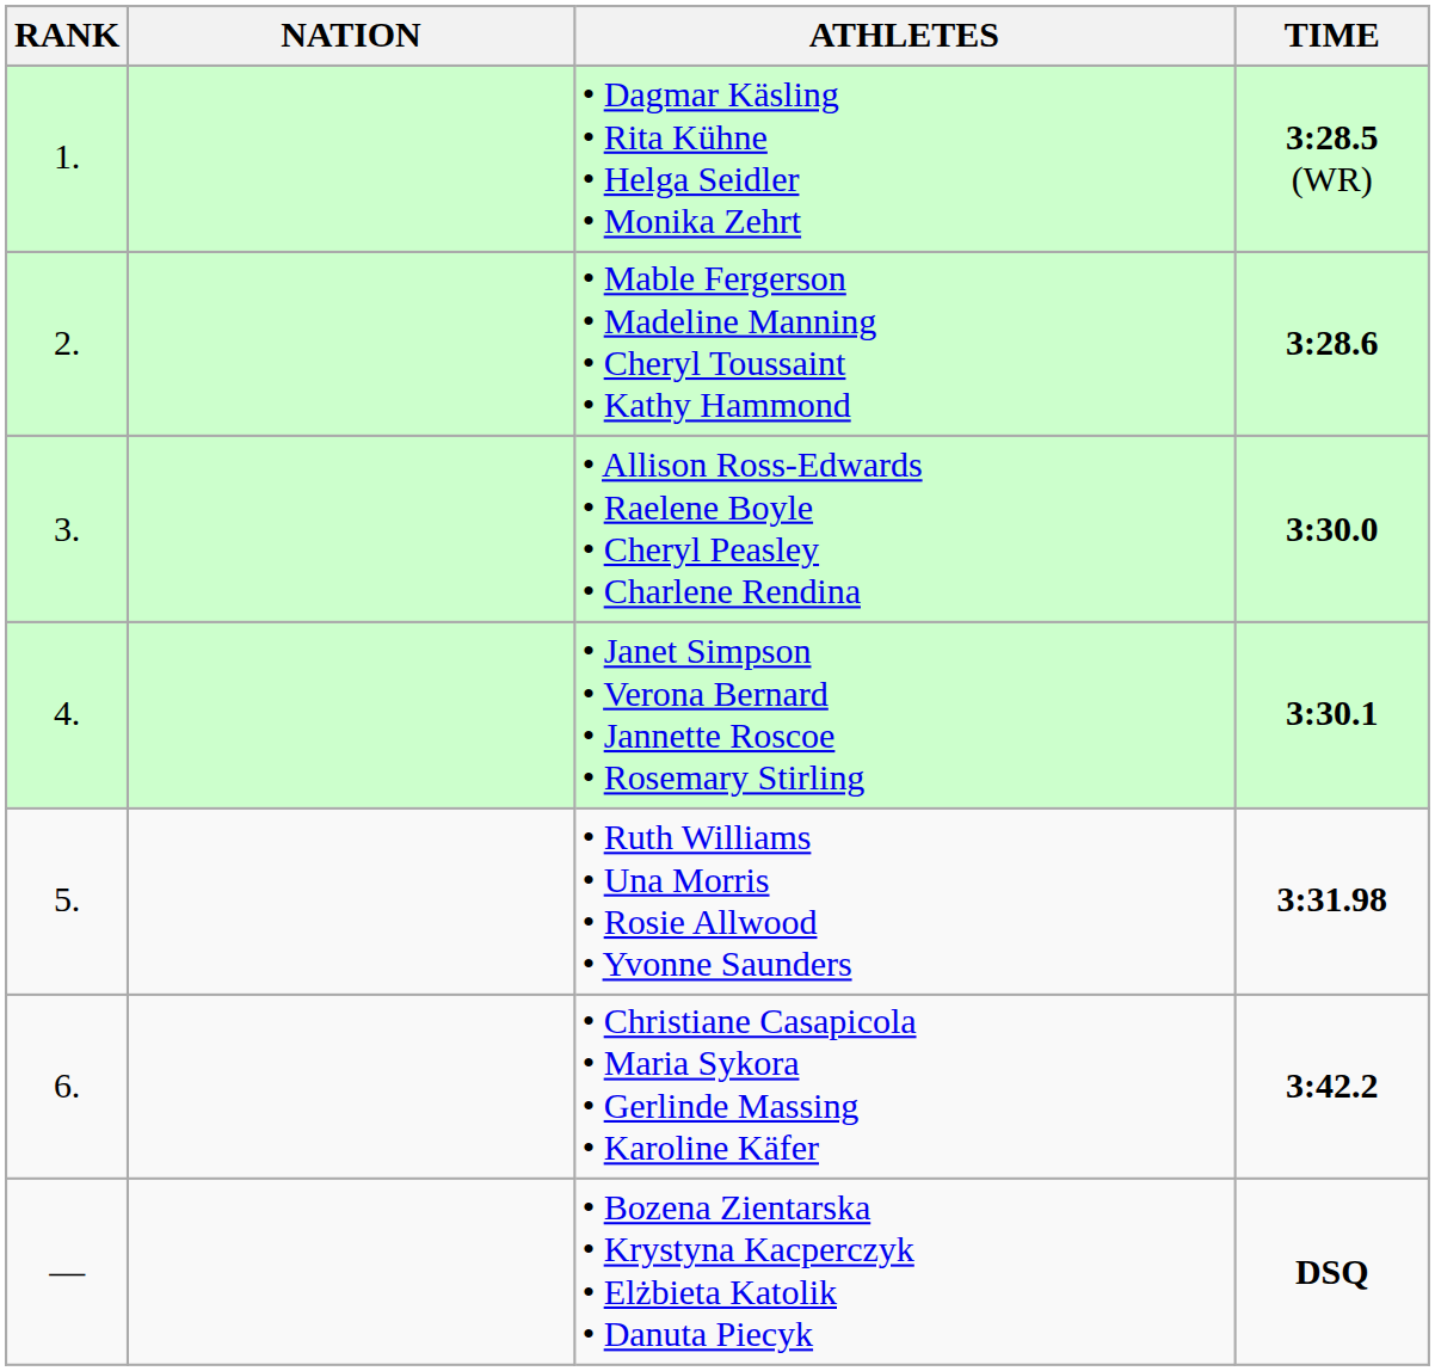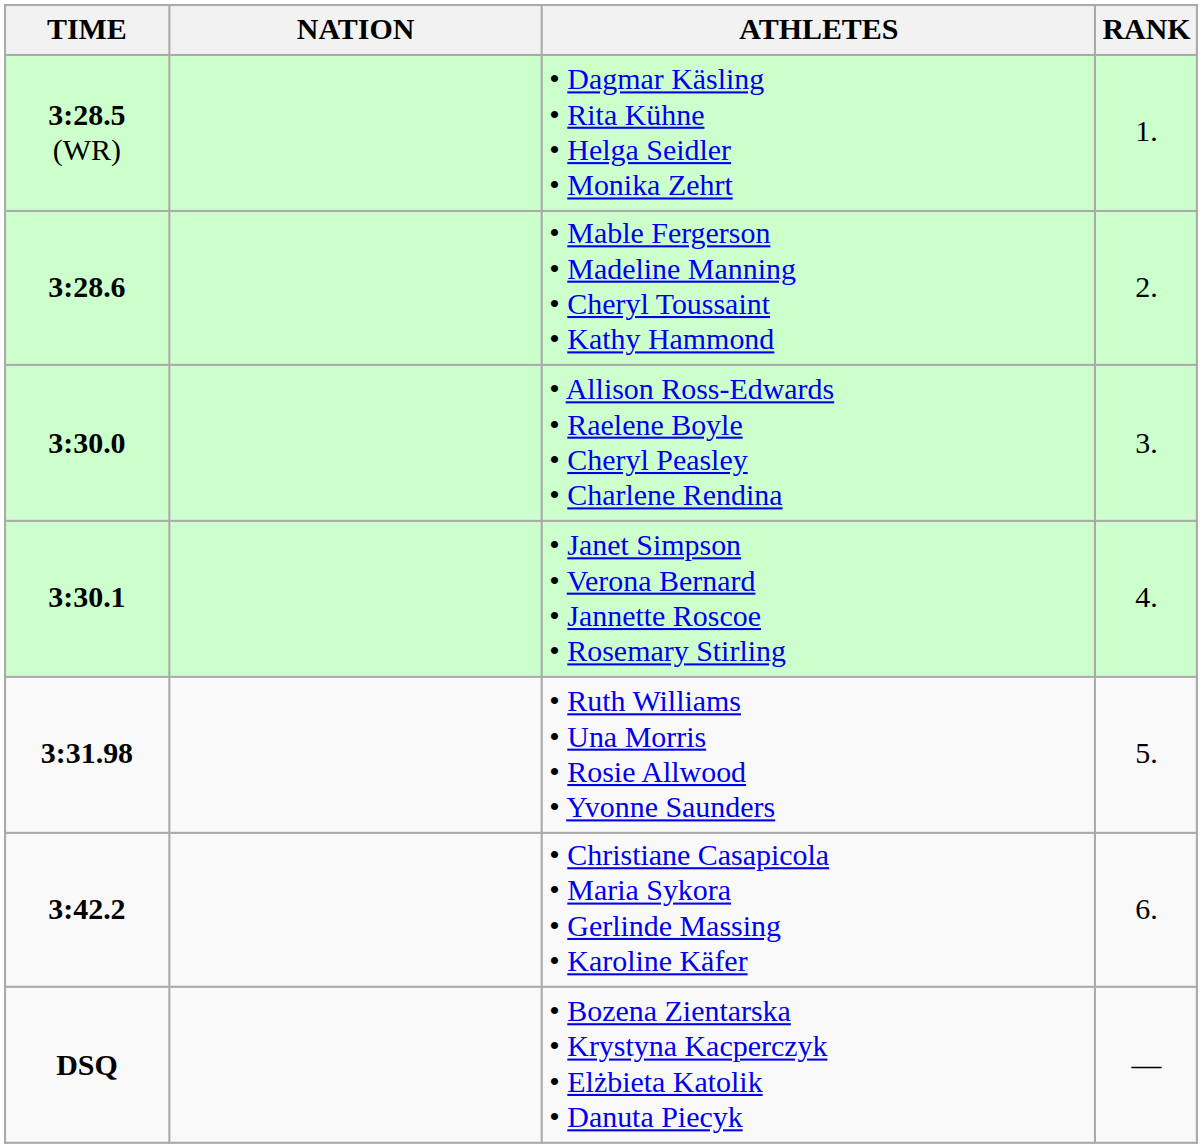 <table class="wikitable" style="border-collapse: collapse; font-size: 90%;">
 <tr>
-<th>RANK</th>
+<th style="width: 5em">TIME</th>
 <th style="width: 12em">NATION</th>
 <th style="width: 18em">ATHLETES</th>
-<th style="width: 5em">TIME</th>
+<th>RANK</th>
 </tr>
 <tr style="background:#ccffcc;">
-<td align="center">1.</td>
+<td align="center"><strong>3:28.5</strong><br>(WR)</td>
 <td align="center"></td>
 <td>• <a href='#'>Dagmar Käsling</a><br>• <a href='#'>Rita Kühne</a><br>• <a href='#'>Helga Seidler</a><br>• <a href='#'>Monika Zehrt</a></td>
-<td align="center"><strong>3:28.5</strong><br>(WR)</td>
+<td align="center">1.</td>
 </tr>
 <tr style="background:#ccffcc;">
-<td align="center">2.</td>
+<td align="center"><strong>3:28.6</strong></td>
 <td align="center"></td>
 <td>• <a href='#'>Mable Fergerson</a><br>• <a href='#'>Madeline Manning</a><br>• <a href='#'>Cheryl Toussaint</a><br>• <a href='#'>Kathy Hammond</a></td>
-<td align="center"><strong>3:28.6</strong></td>
+<td align="center">2.</td>
 </tr>
 <tr style="background:#ccffcc;">
-<td align="center">3.</td>
+<td align="center"><strong>3:30.0</strong></td>
 <td align="center"></td>
 <td>• <a href='#'>Allison Ross-Edwards</a><br>• <a href='#'>Raelene Boyle</a><br>• <a href='#'>Cheryl Peasley</a><br>• <a href='#'>Charlene Rendina</a></td>
-<td align="center"><strong>3:30.0</strong></td>
+<td align="center">3.</td>
 </tr>
 <tr style="background:#ccffcc;">
-<td align="center">4.</td>
+<td align="center"><strong>3:30.1</strong></td>
 <td align="center"></td>
 <td>• <a href='#'>Janet Simpson</a> <br>• <a href='#'>Verona Bernard</a><br>• <a href='#'>Jannette Roscoe</a><br>• <a href='#'>Rosemary Stirling</a></td>
-<td align="center"><strong>3:30.1</strong></td>
+<td align="center">4.</td>
 </tr>
 <tr>
-<td align="center">5.</td>
+<td align="center"><strong>3:31.98</strong></td>
 <td align="center"></td>
 <td>• <a href='#'>Ruth Williams</a><br>• <a href='#'>Una Morris</a><br>• <a href='#'>Rosie Allwood</a><br>• <a href='#'>Yvonne Saunders</a></td>
-<td align="center"><strong>3:31.98</strong></td>
+<td align="center">5.</td>
 </tr>
 <tr>
-<td align="center">6.</td>
+<td align="center"><strong>3:42.2</strong></td>
 <td align="center"></td>
 <td>• <a href='#'>Christiane Casapicola</a><br>• <a href='#'>Maria Sykora</a><br>• <a href='#'>Gerlinde Massing</a><br>• <a href='#'>Karoline Käfer</a></td>
-<td align="center"><strong>3:42.2</strong></td>
+<td align="center">6.</td>
 </tr>
 <tr>
-<td align="center">—</td>
+<td align="center"><strong>DSQ</strong></td>
 <td align="center"></td>
 <td>• <a href='#'>Bozena Zientarska</a><br>• <a href='#'>Krystyna Kacperczyk</a><br>• <a href='#'>Elżbieta Katolik</a><br>• <a href='#'>Danuta Piecyk</a></td>
-<td align="center"><strong>DSQ</strong></td>
+<td align="center">—</td>
 </tr>
 </table>
